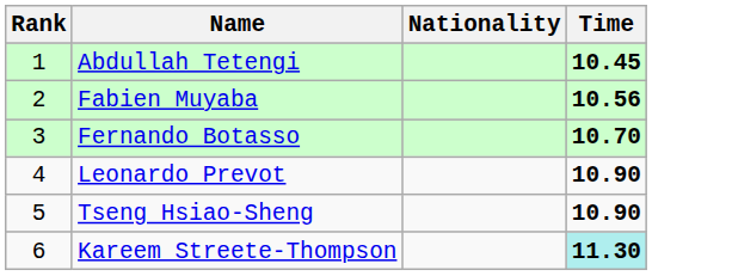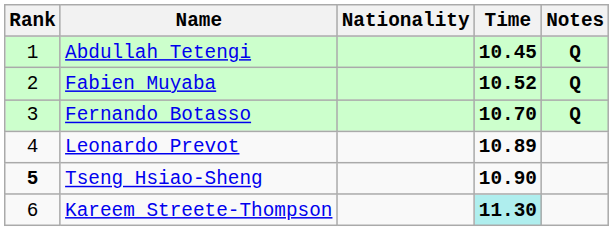 <table class="wikitable sortable" style="text-align:center">
 <tr>
 <th>Rank</th>
 <th>Name</th>
 <th>Nationality</th>
 <th>Time</th>
+<th>Notes</th>
 </tr>
 <tr bgcolor=ccffcc>
 <td>1</td>
 <td align=left><a href='#'>Abdullah Tetengi</a></td>
 <td align=left></td>
 <td><strong>10.45</strong></td>
+<td><strong>Q</strong></td>
 </tr>
 <tr bgcolor=ccffcc>
 <td>2</td>
 <td align=left><a href='#'>Fabien Muyaba</a></td>
 <td align=left></td>
-<td><strong>10.56</strong></td>
+<td><strong>10.52</strong></td>
+<td><strong>Q</strong></td>
 </tr>
 <tr bgcolor=ccffcc>
 <td>3</td>
 <td align=left><a href='#'>Fernando Botasso</a></td>
 <td align=left></td>
 <td><strong>10.70</strong></td>
+<td><strong>Q</strong></td>
 </tr>
 <tr>
 <td>4</td>
 <td align=left><a href='#'>Leonardo Prevot</a></td>
 <td align=left></td>
-<td><strong>10.90</strong></td>
+<td><strong>10.89</strong></td>
+<td></td>
 </tr>
 <tr>
-<td>5</td>
+<td><strong>5</strong></td>
 <td align=left><a href='#'>Tseng Hsiao-Sheng</a></td>
 <td align=left></td>
 <td><strong>10.90</strong></td>
+<td></td>
 </tr>
 <tr>
 <td>6</td>
 <td align=left><a href='#'>Kareem Streete-Thompson</a></td>
 <td align=left></td>
 <td style="background: paleturquoise;"><strong>11.30</strong></td>
+<td></td>
 </tr>
 </table>
